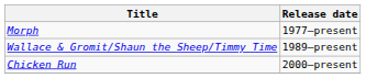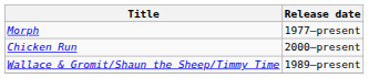 <table class="wikitable sortable">
 <tr>
 <th>Title</th>
 <th>Release date</th>
 </tr>
 <tr>
 <td><em><a href='#'>Morph</a></em></td>
 <td>1977–present</td>
 </tr>
 <tr>
+<td><em><a href='#'>Chicken Run</a></em></td>
+<td>2000–present</td>
+</tr>
+<tr>
 <td><em><a href='#'>Wallace & Gromit/Shaun the Sheep/Timmy Time</a></em></td>
 <td>1989–present</td>
 </tr>
 <tr>
-<td><em><a href='#'>Chicken Run</a></em></td>
-<td>2000–present</td>
-</tr>
-<tr>
 </tr>
 </table>
